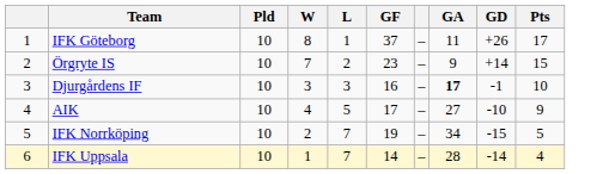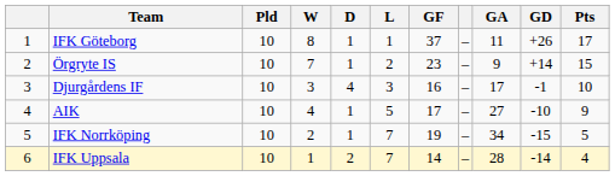 <table class="wikitable" style="text-align: center;">
 <tr>
 <th style="width: 40px;"></th>
 <th style="width: 200px;">Team</th>
 <th style="width: 45px;">Pld</th>
 <th style="width: 35px;">W</th>
+<th style="width: 35px;">D</th>
 <th style="width: 35px;">L</th>
 <th style="width: 45px;">GF</th>
 <th></th>
 <th style="width: 45px;">GA</th>
 <th style="width: 35px;">GD</th>
 <th style="width: 45px;">Pts</th>
 </tr>
 <tr>
 <td>1</td>
 <td style="text-align: left;"><a href='#'>IFK Göteborg</a></td>
 <td>10</td>
 <td>8</td>
 <td>1</td>
+<td>1</td>
 <td>37</td>
 <td>–</td>
 <td>11</td>
 <td>+26</td>
 <td>17</td>
 </tr>
 <tr>
 <td>2</td>
 <td style="text-align: left;"><a href='#'>Örgryte IS</a></td>
 <td>10</td>
 <td>7</td>
+<td>1</td>
 <td>2</td>
 <td>23</td>
 <td>–</td>
 <td>9</td>
 <td>+14</td>
 <td>15</td>
 </tr>
 <tr>
 <td>3</td>
 <td style="text-align: left;"><a href='#'>Djurgårdens IF</a></td>
 <td>10</td>
 <td>3</td>
+<td>4</td>
 <td>3</td>
 <td>16</td>
 <td>–</td>
-<td><strong>17</strong></td>
+<td>17</td>
 <td>-1</td>
 <td>10</td>
 </tr>
 <tr>
 <td>4</td>
 <td style="text-align: left;"><a href='#'>AIK</a></td>
 <td>10</td>
 <td>4</td>
+<td>1</td>
 <td>5</td>
 <td>17</td>
 <td>–</td>
 <td>27</td>
 <td>-10</td>
 <td>9</td>
 </tr>
 <tr>
 <td>5</td>
 <td style="text-align: left;"><a href='#'>IFK Norrköping</a></td>
 <td>10</td>
 <td>2</td>
+<td>1</td>
 <td>7</td>
 <td>19</td>
 <td>–</td>
 <td>34</td>
 <td>-15</td>
 <td>5</td>
 </tr>
 <tr style="background: #fff8d1">
 <td>6</td>
 <td style="text-align: left;"><a href='#'>IFK Uppsala</a></td>
 <td>10</td>
 <td>1</td>
+<td>2</td>
 <td>7</td>
 <td>14</td>
 <td>–</td>
 <td>28</td>
 <td>-14</td>
 <td>4</td>
 </tr>
 </table>
